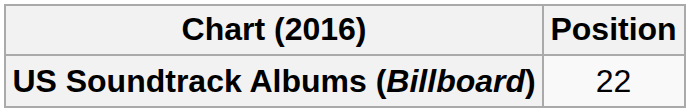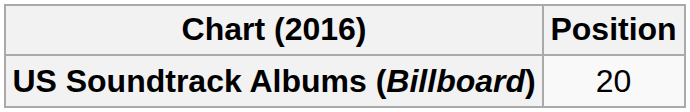 <table class="wikitable plainrowheaders" style="text-align:center">
 <tr>
 <th scope="col">Chart (2016)</th>
 <th scope="col">Position</th>
 </tr>
 <tr>
 <th scope="row">US Soundtrack Albums (<em>Billboard</em>)</th>
-<td>22</td>
+<td>20</td>
 </tr>
 </table>
